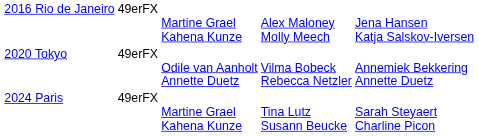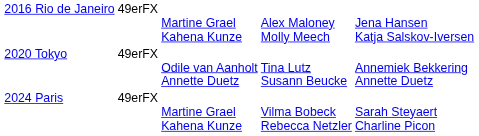 <table>
 <tr valign="top">
 <td><a href='#'>2016 Rio de Janeiro</a><br></td>
 <td>49erFX</td>
 <td><br><a href='#'>Martine Grael</a><br><a href='#'>Kahena Kunze</a></td>
 <td><br><a href='#'>Alex Maloney</a><br><a href='#'>Molly Meech</a></td>
 <td><br><a href='#'>Jena Hansen</a><br><a href='#'>Katja Salskov-Iversen</a></td>
 </tr>
 <tr valign="top">
 <td><a href='#'>2020 Tokyo</a><br></td>
 <td>49erFX</td>
 <td><br><a href='#'>Odile van Aanholt</a><br><a href='#'>Annette Duetz</a></td>
-<td><br><a href='#'>Vilma Bobeck</a><br><a href='#'>Rebecca Netzler</a></td>
+<td> <br> <a href='#'>Tina Lutz</a> <br> <a href='#'>Susann Beucke</a></td>
 <td> <br> <a href='#'>Annemiek Bekkering</a> <br> <a href='#'>Annette Duetz</a></td>
 </tr>
 <tr valign="top">
 <td><a href='#'>2024 Paris</a><br></td>
 <td>49erFX</td>
 <td> <br> <a href='#'>Martine Grael</a> <br> <a href='#'>Kahena Kunze</a></td>
-<td> <br> <a href='#'>Tina Lutz</a> <br> <a href='#'>Susann Beucke</a></td>
+<td><br><a href='#'>Vilma Bobeck</a><br><a href='#'>Rebecca Netzler</a></td>
 <td><br><a href='#'>Sarah Steyaert</a><br><a href='#'>Charline Picon</a></td>
 </tr>
 <tr>
 </tr>
 </table>
